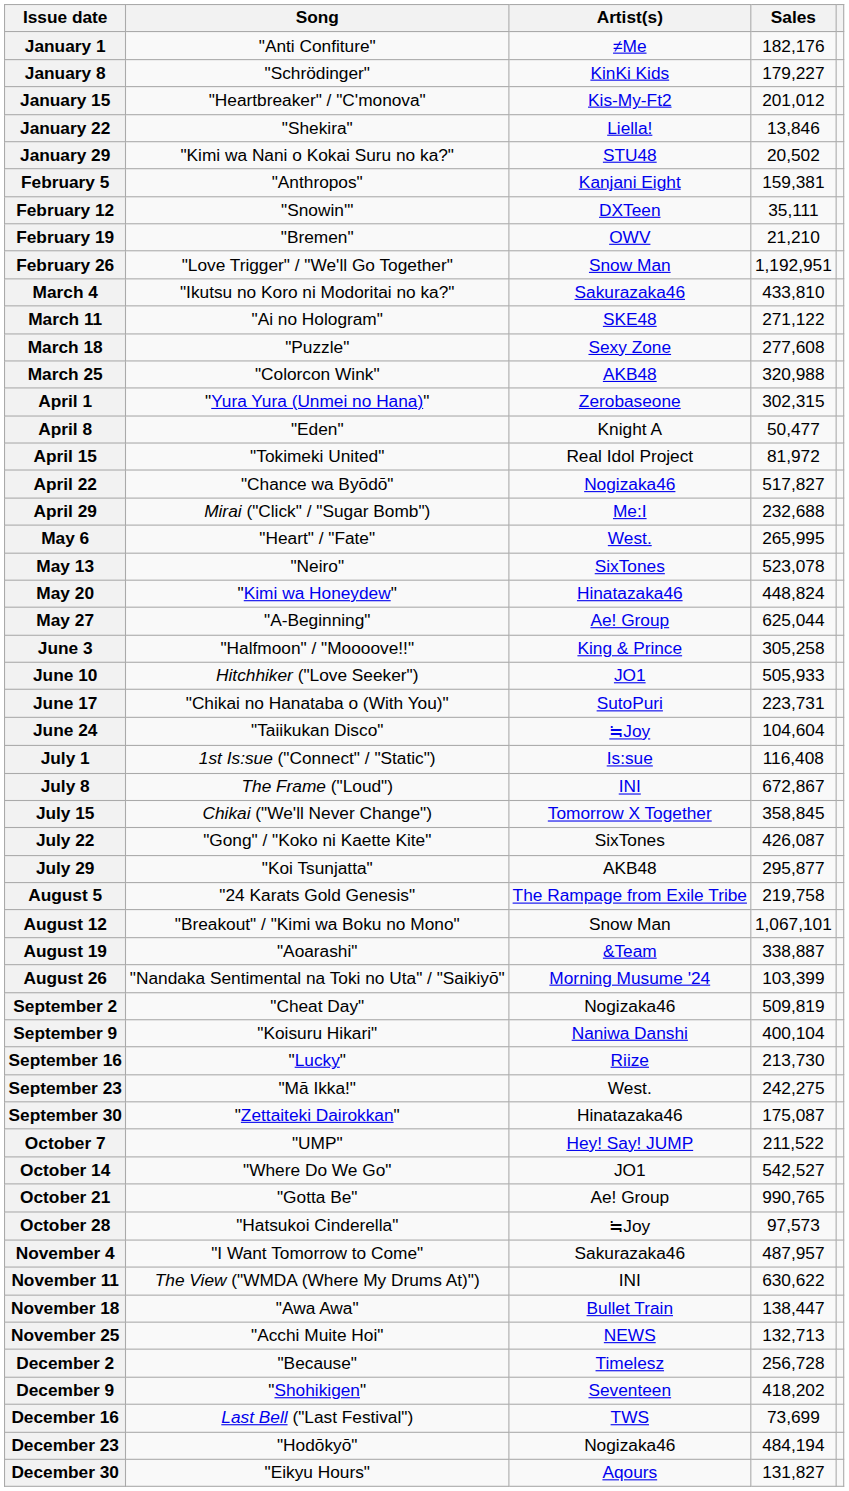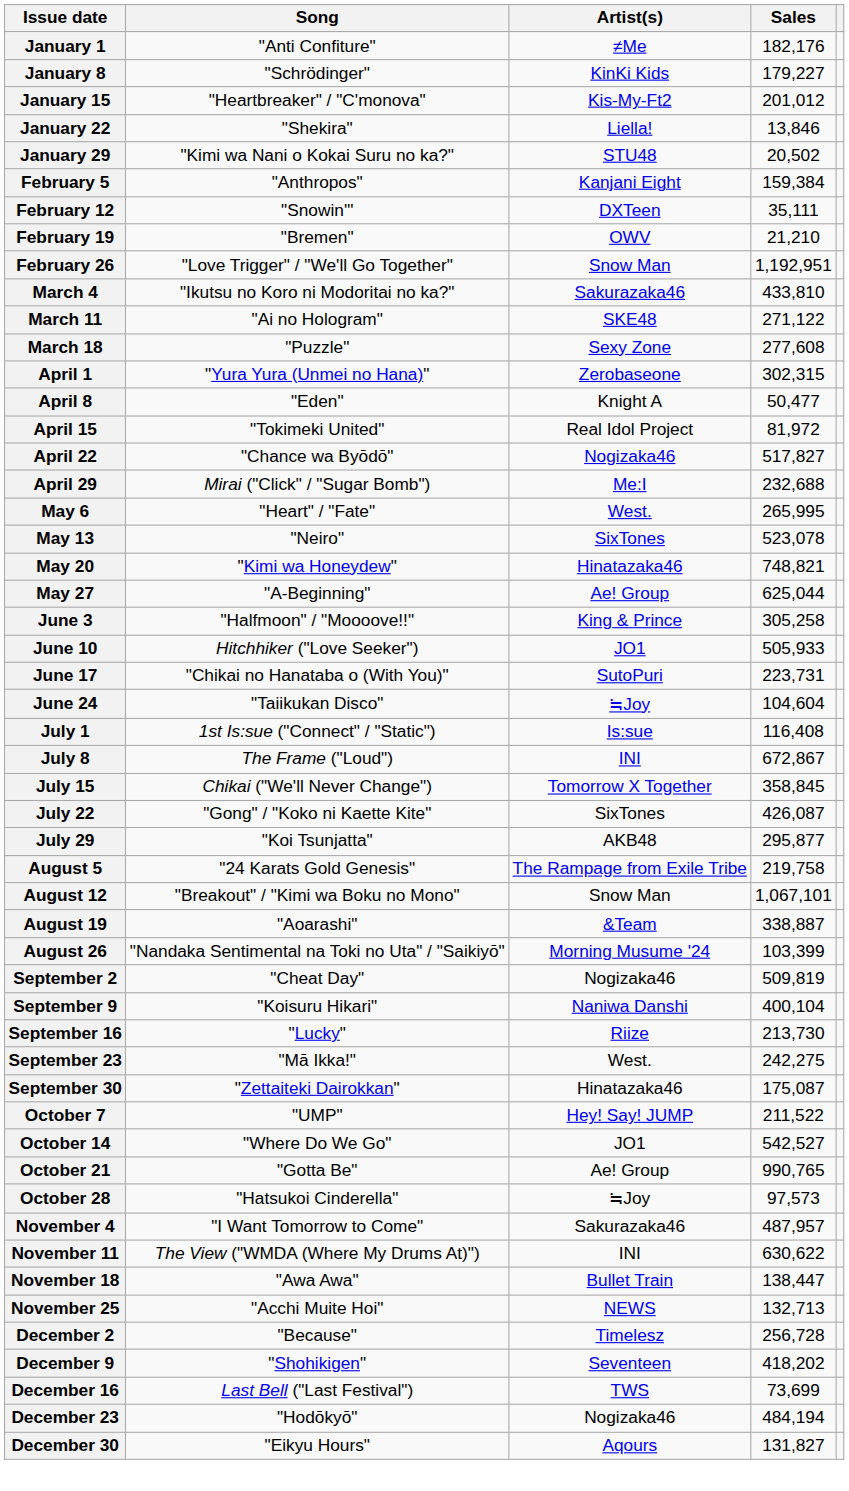 <table class="wikitable plainrowheaders" style="text-align: center">
 <tr>
 <th scope="col">Issue date</th>
 <th scope="col">Song</th>
 <th scope="col">Artist(s)</th>
 <th scope="col">Sales</th>
 <th scope="col"></th>
 </tr>
 <tr>
 <th scope="row">January 1</th>
 <td>"Anti Confiture"</td>
 <td><a href='#'>≠Me</a></td>
 <td>182,176</td>
 <td></td>
 </tr>
 <tr>
 <th scope="row">January 8</th>
 <td>"Schrödinger"</td>
 <td><a href='#'>KinKi Kids</a></td>
 <td>179,227</td>
 <td></td>
 </tr>
 <tr>
 <th scope="row">January 15</th>
 <td>"Heartbreaker" / "C'monova"</td>
 <td><a href='#'>Kis-My-Ft2</a></td>
 <td>201,012</td>
 <td></td>
 </tr>
 <tr>
 <th scope="row">January 22</th>
 <td>"Shekira"</td>
 <td><a href='#'>Liella!</a></td>
 <td>13,846</td>
 <td></td>
 </tr>
 <tr>
 <th scope="row">January 29</th>
 <td>"Kimi wa Nani o Kokai Suru no ka?"</td>
 <td><a href='#'>STU48</a></td>
 <td>20,502</td>
 <td></td>
 </tr>
 <tr>
 <th scope="row">February 5</th>
 <td>"Anthropos"</td>
 <td><a href='#'>Kanjani Eight</a></td>
-<td>159,381</td>
+<td>159,384</td>
 <td></td>
 </tr>
 <tr>
 <th scope="row">February 12</th>
 <td>"Snowin'"</td>
 <td><a href='#'>DXTeen</a></td>
 <td>35,111</td>
 <td></td>
 </tr>
 <tr>
 <th scope="row">February 19</th>
 <td>"Bremen"</td>
 <td><a href='#'>OWV</a></td>
 <td>21,210</td>
 <td></td>
 </tr>
 <tr>
 <th scope="row">February 26</th>
 <td>"Love Trigger" / "We'll Go Together"</td>
 <td><a href='#'>Snow Man</a></td>
 <td>1,192,951</td>
 <td></td>
 </tr>
 <tr>
 <th scope="row">March 4</th>
 <td>"Ikutsu no Koro ni Modoritai no ka?"</td>
 <td><a href='#'>Sakurazaka46</a></td>
 <td>433,810</td>
 <td></td>
 </tr>
 <tr>
 <th scope="row">March 11</th>
 <td>"Ai no Hologram"</td>
 <td><a href='#'>SKE48</a></td>
 <td>271,122</td>
 <td></td>
 </tr>
 <tr>
 <th scope="row">March 18</th>
 <td>"Puzzle"</td>
 <td><a href='#'>Sexy Zone</a></td>
 <td>277,608</td>
-<td></td>
-</tr>
-<tr>
-<th scope="row">March 25</th>
-<td>"Colorcon Wink"</td>
-<td><a href='#'>AKB48</a></td>
-<td>320,988</td>
 <td></td>
 </tr>
 <tr>
 <th scope="row">April 1</th>
 <td>"<a href='#'>Yura Yura (Unmei no Hana)</a>"</td>
 <td><a href='#'>Zerobaseone</a></td>
 <td>302,315</td>
 <td></td>
 </tr>
 <tr>
 <th scope="row">April 8</th>
 <td>"Eden"</td>
 <td>Knight A</td>
 <td>50,477</td>
 <td></td>
 </tr>
 <tr>
 <th scope="row">April 15</th>
 <td>"Tokimeki United"</td>
 <td>Real Idol Project</td>
 <td>81,972</td>
 <td></td>
 </tr>
 <tr>
 <th scope="row">April 22</th>
 <td>"Chance wa Byōdō"</td>
 <td><a href='#'>Nogizaka46</a></td>
 <td>517,827</td>
 <td></td>
 </tr>
 <tr>
 <th scope="row">April 29</th>
 <td><em>Mirai</em> ("Click" / "Sugar Bomb")</td>
 <td><a href='#'>Me:I</a></td>
 <td>232,688</td>
 <td></td>
 </tr>
 <tr>
 <th scope="row">May 6</th>
 <td>"Heart" / "Fate"</td>
 <td><a href='#'>West.</a></td>
 <td>265,995</td>
 <td></td>
 </tr>
 <tr>
 <th scope="row">May 13</th>
 <td>"Neiro"</td>
 <td><a href='#'>SixTones</a></td>
 <td>523,078</td>
 <td></td>
 </tr>
 <tr>
 <th scope="row">May 20</th>
 <td>"<a href='#'>Kimi wa Honeydew</a>"</td>
 <td><a href='#'>Hinatazaka46</a></td>
-<td>448,824</td>
+<td>748,821</td>
 <td></td>
 </tr>
 <tr>
 <th scope="row">May 27</th>
 <td>"A-Beginning"</td>
 <td><a href='#'>Ae! Group</a></td>
 <td>625,044</td>
 <td></td>
 </tr>
 <tr>
 <th scope="row">June 3</th>
 <td>"Halfmoon" / "Moooove!!"</td>
 <td><a href='#'>King & Prince</a></td>
 <td>305,258</td>
 <td></td>
 </tr>
 <tr>
 <th scope="row">June 10</th>
 <td><em>Hitchhiker</em> ("Love Seeker")</td>
 <td><a href='#'>JO1</a></td>
 <td>505,933</td>
 <td></td>
 </tr>
 <tr>
 <th scope="row">June 17</th>
 <td>"Chikai no Hanataba o (With You)"</td>
 <td><a href='#'>SutoPuri</a></td>
 <td>223,731</td>
 <td></td>
 </tr>
 <tr>
 <th scope="row">June 24</th>
 <td>"Taiikukan Disco"</td>
 <td><a href='#'>≒Joy</a></td>
 <td>104,604</td>
 <td></td>
 </tr>
 <tr>
 <th scope="row">July 1</th>
 <td><em>1st Is:sue</em> ("Connect" / "Static")</td>
 <td><a href='#'>Is:sue</a></td>
 <td>116,408</td>
 <td></td>
 </tr>
 <tr>
 <th scope="row">July 8</th>
 <td><em>The Frame</em> ("Loud")</td>
 <td><a href='#'>INI</a></td>
 <td>672,867</td>
 <td></td>
 </tr>
 <tr>
 <th scope="row">July 15</th>
 <td><em>Chikai</em> ("We'll Never Change")</td>
 <td><a href='#'>Tomorrow X Together</a></td>
 <td>358,845</td>
 <td></td>
 </tr>
 <tr>
 <th scope="row">July 22</th>
 <td>"Gong" / "Koko ni Kaette Kite"</td>
 <td>SixTones</td>
 <td>426,087</td>
 <td></td>
 </tr>
 <tr>
 <th scope="row">July 29</th>
 <td>"Koi Tsunjatta"</td>
 <td>AKB48</td>
 <td>295,877</td>
 <td></td>
 </tr>
 <tr>
 <th scope="row">August 5</th>
 <td>"24 Karats Gold Genesis"</td>
 <td><a href='#'>The Rampage from Exile Tribe</a></td>
 <td>219,758</td>
 <td></td>
 </tr>
 <tr>
 <th scope="row">August 12</th>
 <td>"Breakout" / "Kimi wa Boku no Mono"</td>
 <td>Snow Man</td>
 <td>1,067,101</td>
 <td></td>
 </tr>
 <tr>
 <th scope="row">August 19</th>
 <td>"Aoarashi"</td>
 <td><a href='#'>&Team</a></td>
 <td>338,887</td>
 <td></td>
 </tr>
 <tr>
 <th scope="row">August 26</th>
 <td>"Nandaka Sentimental na Toki no Uta" / "Saikiyō"</td>
 <td><a href='#'>Morning Musume '24</a></td>
 <td>103,399</td>
 <td></td>
 </tr>
 <tr>
 <th scope="row">September 2</th>
 <td>"Cheat Day"</td>
 <td>Nogizaka46</td>
 <td>509,819</td>
 <td></td>
 </tr>
 <tr>
 <th scope="row">September 9</th>
 <td>"Koisuru Hikari"</td>
 <td><a href='#'>Naniwa Danshi</a></td>
 <td>400,104</td>
 <td></td>
 </tr>
 <tr>
 <th scope="row">September 16</th>
 <td>"<a href='#'>Lucky</a>"</td>
 <td><a href='#'>Riize</a></td>
 <td>213,730</td>
 <td></td>
 </tr>
 <tr>
 <th scope="row">September 23</th>
 <td>"Mā Ikka!"</td>
 <td>West.</td>
 <td>242,275</td>
 <td></td>
 </tr>
 <tr>
 <th scope="row">September 30</th>
 <td>"<a href='#'>Zettaiteki Dairokkan</a>"</td>
 <td>Hinatazaka46</td>
 <td>175,087</td>
 <td></td>
 </tr>
 <tr>
 <th scope="row">October 7</th>
 <td>"UMP"</td>
 <td><a href='#'>Hey! Say! JUMP</a></td>
 <td>211,522</td>
 <td></td>
 </tr>
 <tr>
 <th scope="row">October 14</th>
 <td>"Where Do We Go"</td>
 <td>JO1</td>
 <td>542,527</td>
 <td></td>
 </tr>
 <tr>
 <th scope="row">October 21</th>
 <td>"Gotta Be"</td>
 <td>Ae! Group</td>
 <td>990,765</td>
 <td></td>
 </tr>
 <tr>
 <th scope="row">October 28</th>
 <td>"Hatsukoi Cinderella"</td>
 <td>≒Joy</td>
 <td>97,573</td>
 <td></td>
 </tr>
 <tr>
 <th scope="row">November 4</th>
 <td>"I Want Tomorrow to Come"</td>
 <td>Sakurazaka46</td>
 <td>487,957</td>
 <td></td>
 </tr>
 <tr>
 <th scope="row">November 11</th>
 <td><em>The View</em> ("WMDA (Where My Drums At)")</td>
 <td>INI</td>
 <td>630,622</td>
 <td></td>
 </tr>
 <tr>
 <th scope="row">November 18</th>
 <td>"Awa Awa"</td>
 <td><a href='#'>Bullet Train</a></td>
 <td>138,447</td>
 <td></td>
 </tr>
 <tr>
 <th scope="row">November 25</th>
 <td>"Acchi Muite Hoi"</td>
 <td><a href='#'>NEWS</a></td>
 <td>132,713</td>
 <td></td>
 </tr>
 <tr>
 <th scope="row">December 2</th>
 <td>"Because"</td>
 <td><a href='#'>Timelesz</a></td>
 <td>256,728</td>
 <td></td>
 </tr>
 <tr>
 <th scope="row">December 9</th>
 <td>"<a href='#'>Shohikigen</a>"</td>
 <td><a href='#'>Seventeen</a></td>
 <td>418,202</td>
 <td></td>
 </tr>
 <tr>
 <th scope="row">December 16</th>
 <td><em><a href='#'>Last Bell</a></em> ("Last Festival")</td>
 <td><a href='#'>TWS</a></td>
 <td>73,699</td>
 <td></td>
 </tr>
 <tr>
 <th scope="row">December 23</th>
 <td>"Hodōkyō"</td>
 <td>Nogizaka46</td>
 <td>484,194</td>
 <td></td>
 </tr>
 <tr>
 <th scope="row">December 30</th>
 <td>"Eikyu Hours"</td>
 <td><a href='#'>Aqours</a></td>
 <td>131,827</td>
 <td></td>
 </tr>
 </table>
